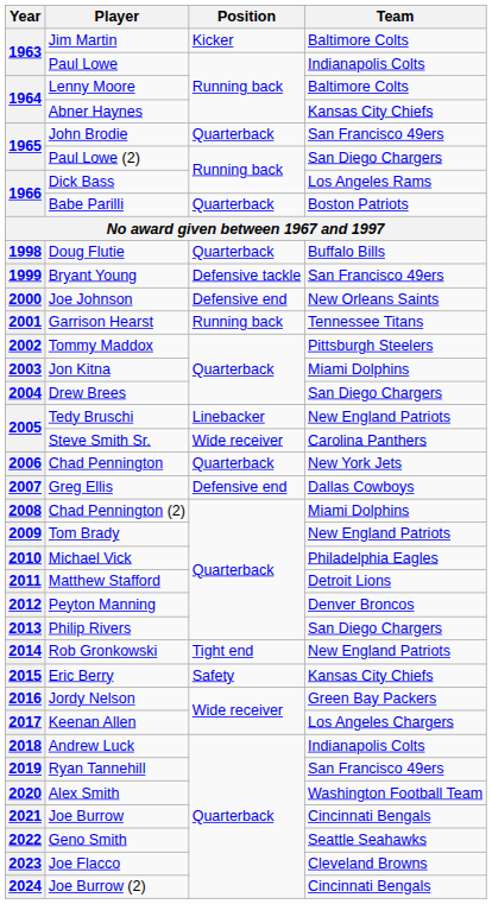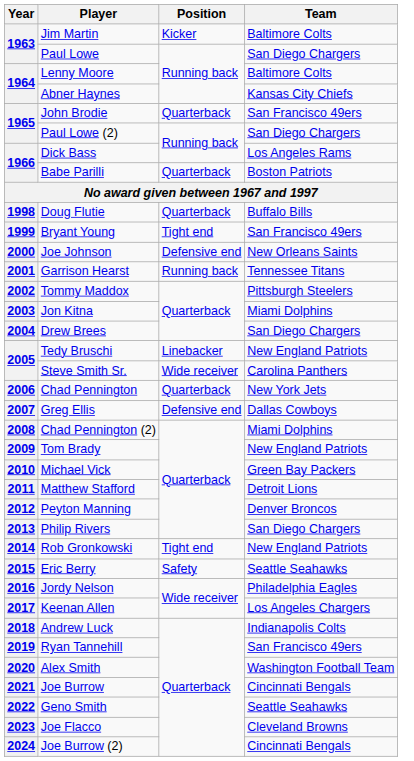 <table class="wikitable">
 <tr>
 <th>Year</th>
 <th>Player</th>
 <th>Position</th>
 <th>Team</th>
 </tr>
 <tr>
 <th rowspan="2"><a href='#'>1963</a></th>
 <td><a href='#'>Jim Martin</a></td>
 <td><a href='#'>Kicker</a></td>
 <td><a href='#'>Baltimore Colts</a></td>
 </tr>
 <tr>
 <td><a href='#'>Paul Lowe</a></td>
 <td rowspan="3"><a href='#'>Running back</a></td>
-<td><a href='#'>Indianapolis Colts</a></td>
+<td><a href='#'>San Diego Chargers</a></td>
 </tr>
 <tr>
 <th rowspan="2"><a href='#'>1964</a></th>
 <td><a href='#'>Lenny Moore</a></td>
 <td><a href='#'>Baltimore Colts</a></td>
 </tr>
 <tr>
 <td><a href='#'>Abner Haynes</a></td>
 <td><a href='#'>Kansas City Chiefs</a></td>
 </tr>
 <tr>
 <th rowspan="2"><a href='#'>1965</a></th>
 <td><a href='#'>John Brodie</a></td>
 <td><a href='#'>Quarterback</a></td>
 <td><a href='#'>San Francisco 49ers</a></td>
 </tr>
 <tr>
 <td><a href='#'>Paul Lowe</a> (2)</td>
 <td rowspan="2"><a href='#'>Running back</a></td>
 <td><a href='#'>San Diego Chargers</a></td>
 </tr>
 <tr>
 <th rowspan="2"><a href='#'>1966</a></th>
 <td><a href='#'>Dick Bass</a></td>
 <td><a href='#'>Los Angeles Rams</a></td>
 </tr>
 <tr>
 <td><a href='#'>Babe Parilli</a></td>
 <td><a href='#'>Quarterback</a></td>
 <td><a href='#'>Boston Patriots</a></td>
 </tr>
 <tr>
 <th colspan="4"><em>No award given between 1967 and 1997</em></th>
 </tr>
 <tr>
 <th><a href='#'>1998</a></th>
 <td><a href='#'>Doug Flutie</a></td>
 <td><a href='#'>Quarterback</a></td>
 <td><a href='#'>Buffalo Bills</a></td>
 </tr>
 <tr>
 <th><a href='#'>1999</a></th>
 <td><a href='#'>Bryant Young</a></td>
-<td><a href='#'>Defensive tackle</a></td>
+<td><a href='#'>Tight end</a></td>
 <td><a href='#'>San Francisco 49ers</a></td>
 </tr>
 <tr>
 <th><a href='#'>2000</a></th>
 <td><a href='#'>Joe Johnson</a></td>
 <td><a href='#'>Defensive end</a></td>
 <td><a href='#'>New Orleans Saints</a></td>
 </tr>
 <tr>
 <th><a href='#'>2001</a></th>
 <td><a href='#'>Garrison Hearst</a></td>
 <td><a href='#'>Running back</a></td>
 <td><a href='#'>Tennessee Titans</a></td>
 </tr>
 <tr>
 <th><a href='#'>2002</a></th>
 <td><a href='#'>Tommy Maddox</a></td>
 <td rowspan="3"><a href='#'>Quarterback</a></td>
 <td><a href='#'>Pittsburgh Steelers</a></td>
 </tr>
 <tr>
 <th><a href='#'>2003</a></th>
 <td><a href='#'>Jon Kitna</a></td>
 <td><a href='#'>Miami Dolphins</a></td>
 </tr>
 <tr>
 <th><a href='#'>2004</a></th>
 <td><a href='#'>Drew Brees</a></td>
 <td><a href='#'>San Diego Chargers</a></td>
 </tr>
 <tr>
 <th rowspan="2"><a href='#'>2005</a></th>
 <td><a href='#'>Tedy Bruschi</a></td>
 <td><a href='#'>Linebacker</a></td>
 <td><a href='#'>New England Patriots</a></td>
 </tr>
 <tr>
 <td><a href='#'>Steve Smith Sr.</a></td>
 <td><a href='#'>Wide receiver</a></td>
 <td><a href='#'>Carolina Panthers</a></td>
 </tr>
 <tr>
 <th><a href='#'>2006</a></th>
 <td><a href='#'>Chad Pennington</a></td>
 <td><a href='#'>Quarterback</a></td>
 <td><a href='#'>New York Jets</a></td>
 </tr>
 <tr>
 <th><a href='#'>2007</a></th>
 <td><a href='#'>Greg Ellis</a></td>
 <td><a href='#'>Defensive end</a></td>
 <td><a href='#'>Dallas Cowboys</a></td>
 </tr>
 <tr>
 <th><a href='#'>2008</a></th>
 <td><a href='#'>Chad Pennington</a> (2)</td>
 <td rowspan="6"><a href='#'>Quarterback</a></td>
 <td><a href='#'>Miami Dolphins</a></td>
 </tr>
 <tr>
 <th><a href='#'>2009</a></th>
 <td><a href='#'>Tom Brady</a></td>
 <td><a href='#'>New England Patriots</a></td>
 </tr>
 <tr>
 <th><a href='#'>2010</a></th>
 <td><a href='#'>Michael Vick</a></td>
-<td><a href='#'>Philadelphia Eagles</a></td>
+<td><a href='#'>Green Bay Packers</a></td>
 </tr>
 <tr>
 <th><a href='#'>2011</a></th>
 <td><a href='#'>Matthew Stafford</a></td>
 <td><a href='#'>Detroit Lions</a></td>
 </tr>
 <tr>
 <th><a href='#'>2012</a></th>
 <td><a href='#'>Peyton Manning</a></td>
 <td><a href='#'>Denver Broncos</a></td>
 </tr>
 <tr>
 <th><a href='#'>2013</a></th>
 <td><a href='#'>Philip Rivers</a></td>
 <td><a href='#'>San Diego Chargers</a></td>
 </tr>
 <tr>
 <th><a href='#'>2014</a></th>
 <td><a href='#'>Rob Gronkowski</a></td>
 <td><a href='#'>Tight end</a></td>
 <td><a href='#'>New England Patriots</a></td>
 </tr>
 <tr>
 <th><a href='#'>2015</a></th>
 <td><a href='#'>Eric Berry</a></td>
 <td><a href='#'>Safety</a></td>
-<td><a href='#'>Kansas City Chiefs</a></td>
+<td><a href='#'>Seattle Seahawks</a></td>
 </tr>
 <tr>
 <th><a href='#'>2016</a></th>
 <td><a href='#'>Jordy Nelson</a></td>
 <td rowspan="2"><a href='#'>Wide receiver</a></td>
-<td><a href='#'>Green Bay Packers</a></td>
+<td><a href='#'>Philadelphia Eagles</a></td>
 </tr>
 <tr>
 <th><a href='#'>2017</a></th>
 <td><a href='#'>Keenan Allen</a></td>
 <td><a href='#'>Los Angeles Chargers</a></td>
 </tr>
 <tr>
 <th><a href='#'>2018</a></th>
 <td><a href='#'>Andrew Luck</a></td>
 <td rowspan="7"><a href='#'>Quarterback</a></td>
 <td><a href='#'>Indianapolis Colts</a></td>
 </tr>
 <tr>
 <th><a href='#'>2019</a></th>
 <td><a href='#'>Ryan Tannehill</a></td>
 <td><a href='#'>San Francisco 49ers</a></td>
 </tr>
 <tr>
 <th><a href='#'>2020</a></th>
 <td><a href='#'>Alex Smith</a></td>
 <td><a href='#'>Washington Football Team</a></td>
 </tr>
 <tr>
 <th><a href='#'>2021</a></th>
 <td><a href='#'>Joe Burrow</a></td>
 <td><a href='#'>Cincinnati Bengals</a></td>
 </tr>
 <tr>
 <th><a href='#'>2022</a></th>
 <td><a href='#'>Geno Smith</a></td>
 <td><a href='#'>Seattle Seahawks</a></td>
 </tr>
 <tr>
 <th><a href='#'>2023</a></th>
 <td><a href='#'>Joe Flacco</a></td>
 <td><a href='#'>Cleveland Browns</a></td>
 </tr>
 <tr>
 <th><a href='#'>2024</a></th>
 <td><a href='#'>Joe Burrow</a> (2)</td>
 <td><a href='#'>Cincinnati Bengals</a></td>
 </tr>
 </table>
